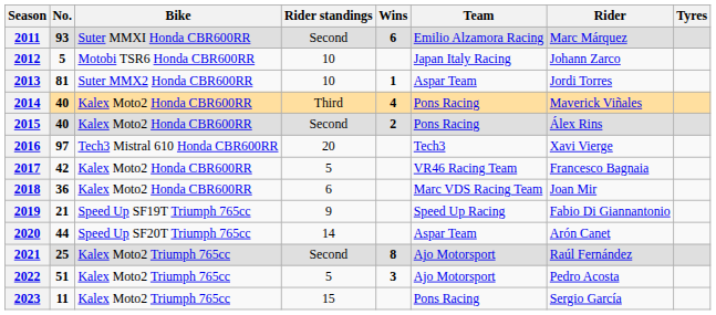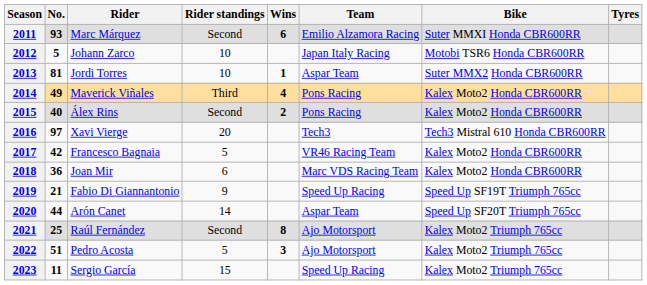 <table class="wikitable" style="font-size:89%;">
 <tr>
 <th>Season</th>
 <th>No.</th>
-<th>Bike</th>
+<th>Rider</th>
 <th>Rider standings</th>
 <th>Wins</th>
 <th>Team</th>
-<th>Rider</th>
+<th>Bike</th>
 <th>Tyres</th>
 </tr>
 <tr>
 <th><a href='#'>2011</a></th>
 <td align="center" style="background:#dfdfdf;"><strong>93</strong></td>
-<td style="background:#dfdfdf;"><a href='#'>Suter</a> MMXI <a href='#'>Honda CBR600RR</a></td>
+<td style="background:#dfdfdf;"> <a href='#'>Marc Márquez</a></td>
 <td align="center" style="background:#dfdfdf;">Second</td>
 <td align="center" style="background:#dfdfdf;"><strong>6</strong></td>
 <td style="background:#dfdfdf;"><a href='#'>Emilio Alzamora Racing</a></td>
-<td style="background:#dfdfdf;"> <a href='#'>Marc Márquez</a></td>
+<td style="background:#dfdfdf;"><a href='#'>Suter</a> MMXI <a href='#'>Honda CBR600RR</a></td>
 <td align="center" style="background:#dfdfdf;"></td>
 </tr>
 <tr>
 <th><a href='#'>2012</a></th>
 <td align="center"><strong>5</strong></td>
-<td><a href='#'>Motobi</a> TSR6 <a href='#'>Honda CBR600RR</a></td>
+<td> <a href='#'>Johann Zarco</a></td>
 <td align="center">10</td>
 <td></td>
 <td><a href='#'>Japan Italy Racing</a></td>
-<td> <a href='#'>Johann Zarco</a></td>
+<td><a href='#'>Motobi</a> TSR6 <a href='#'>Honda CBR600RR</a></td>
 <td align="center"></td>
 </tr>
 <tr>
 <th><a href='#'>2013</a></th>
 <td align="center"><strong>81</strong></td>
-<td><a href='#'>Suter MMX2</a> <a href='#'>Honda CBR600RR</a></td>
+<td> <a href='#'>Jordi Torres</a></td>
 <td align="center">10</td>
 <td align="center"><strong>1</strong></td>
 <td><a href='#'>Aspar Team</a></td>
-<td> <a href='#'>Jordi Torres</a></td>
+<td><a href='#'>Suter MMX2</a> <a href='#'>Honda CBR600RR</a></td>
 <td align="center"></td>
 </tr>
 <tr>
 <th><a href='#'>2014</a></th>
-<td align="center" style="background:#ffdf9f;"><strong>40</strong></td>
-<td style="background:#ffdf9f;"><a href='#'>Kalex</a> Moto2 <a href='#'>Honda CBR600RR</a></td>
+<td align="center" style="background:#ffdf9f;"><strong>49</strong></td>
+<td style="background:#ffdf9f;"> <a href='#'>Maverick Viñales</a></td>
 <td align="center" style="background:#ffdf9f;">Third</td>
 <td align="center" style="background:#ffdf9f;"><strong>4</strong></td>
 <td style="background:#ffdf9f;"><a href='#'>Pons Racing</a></td>
-<td style="background:#ffdf9f;"> <a href='#'>Maverick Viñales</a></td>
+<td style="background:#ffdf9f;"><a href='#'>Kalex</a> Moto2 <a href='#'>Honda CBR600RR</a></td>
 <td align="center" style="background:#ffdf9f;"></td>
 </tr>
 <tr>
 <th><a href='#'>2015</a></th>
 <td align="center" style="background:#dfdfdf;"><strong>40</strong></td>
-<td style="background:#dfdfdf;"><a href='#'>Kalex</a> Moto2 <a href='#'>Honda CBR600RR</a></td>
+<td style="background:#dfdfdf;"> <a href='#'>Álex Rins</a></td>
 <td align="center" style="background:#dfdfdf;">Second</td>
 <td align="center" style="background:#dfdfdf;"><strong>2</strong></td>
 <td style="background:#dfdfdf;"><a href='#'>Pons Racing</a></td>
-<td style="background:#dfdfdf;"> <a href='#'>Álex Rins</a></td>
+<td style="background:#dfdfdf;"><a href='#'>Kalex</a> Moto2 <a href='#'>Honda CBR600RR</a></td>
 <td align="center" style="background:#dfdfdf;"></td>
 </tr>
 <tr>
 <th><a href='#'>2016</a></th>
 <td align="center"><strong>97</strong></td>
-<td><a href='#'>Tech3</a> Mistral 610 <a href='#'>Honda CBR600RR</a></td>
+<td> <a href='#'>Xavi Vierge</a></td>
 <td align="center">20</td>
 <td></td>
 <td><a href='#'>Tech3</a></td>
-<td> <a href='#'>Xavi Vierge</a></td>
+<td><a href='#'>Tech3</a> Mistral 610 <a href='#'>Honda CBR600RR</a></td>
 <td align="center"></td>
 </tr>
 <tr>
 <th><a href='#'>2017</a></th>
 <td align="center"><strong>42</strong></td>
-<td><a href='#'>Kalex</a> Moto2 <a href='#'>Honda CBR600RR</a></td>
+<td> <a href='#'>Francesco Bagnaia</a></td>
 <td align="center">5</td>
 <td></td>
 <td><a href='#'>VR46 Racing Team</a></td>
-<td> <a href='#'>Francesco Bagnaia</a></td>
+<td><a href='#'>Kalex</a> Moto2 <a href='#'>Honda CBR600RR</a></td>
 <td align="center"></td>
 </tr>
 <tr>
 <th><a href='#'>2018</a></th>
 <td align="center"><strong>36</strong></td>
-<td><a href='#'>Kalex</a> Moto2 <a href='#'>Honda CBR600RR</a></td>
+<td> <a href='#'>Joan Mir</a></td>
 <td align="center">6</td>
 <td></td>
 <td><a href='#'>Marc VDS Racing Team</a></td>
-<td> <a href='#'>Joan Mir</a></td>
+<td><a href='#'>Kalex</a> Moto2 <a href='#'>Honda CBR600RR</a></td>
 <td align="center"></td>
 </tr>
 <tr>
 <th><a href='#'>2019</a></th>
 <td align="center"><strong>21</strong></td>
-<td><a href='#'>Speed Up</a> SF19T <a href='#'>Triumph 765cc</a></td>
+<td> <a href='#'>Fabio Di Giannantonio</a></td>
 <td align="center">9</td>
 <td></td>
 <td><a href='#'>Speed Up Racing</a></td>
-<td> <a href='#'>Fabio Di Giannantonio</a></td>
+<td><a href='#'>Speed Up</a> SF19T <a href='#'>Triumph 765cc</a></td>
 <td align="center"></td>
 </tr>
 <tr>
 <th><a href='#'>2020</a></th>
 <td align="center"><strong>44</strong></td>
-<td><a href='#'>Speed Up</a> SF20T <a href='#'>Triumph 765cc</a></td>
+<td> <a href='#'>Arón Canet</a></td>
 <td align="center">14</td>
 <td></td>
 <td><a href='#'>Aspar Team</a></td>
-<td> <a href='#'>Arón Canet</a></td>
+<td><a href='#'>Speed Up</a> SF20T <a href='#'>Triumph 765cc</a></td>
 <td align="center"></td>
 </tr>
 <tr>
 <th><a href='#'>2021</a></th>
 <td align="center" style="background:#dfdfdf;"><strong>25</strong></td>
-<td style="background:#dfdfdf;"><a href='#'>Kalex</a> Moto2 <a href='#'>Triumph 765cc</a></td>
+<td style="background:#dfdfdf;"> <a href='#'>Raúl Fernández</a></td>
 <td align="center" style="background:#dfdfdf;">Second</td>
 <td align="center" style="background:#dfdfdf;"><strong>8</strong></td>
 <td style="background:#dfdfdf;"><a href='#'>Ajo Motorsport</a></td>
-<td style="background:#dfdfdf;"> <a href='#'>Raúl Fernández</a></td>
+<td style="background:#dfdfdf;"><a href='#'>Kalex</a> Moto2 <a href='#'>Triumph 765cc</a></td>
 <td align="center" style="background:#dfdfdf;"></td>
 </tr>
 <tr>
 <th><a href='#'>2022</a></th>
 <td align="center"><strong>51</strong></td>
-<td><a href='#'>Kalex</a> Moto2 <a href='#'>Triumph 765cc</a></td>
+<td> <a href='#'>Pedro Acosta</a></td>
 <td align="center">5</td>
 <td align="center"><strong>3</strong></td>
 <td><a href='#'>Ajo Motorsport</a></td>
-<td> <a href='#'>Pedro Acosta</a></td>
+<td><a href='#'>Kalex</a> Moto2 <a href='#'>Triumph 765cc</a></td>
 <td align="center"></td>
 </tr>
 <tr>
 <th><a href='#'>2023</a></th>
 <td align="center"><strong>11</strong></td>
-<td><a href='#'>Kalex</a> Moto2 <a href='#'>Triumph 765cc</a></td>
+<td> <a href='#'>Sergio García</a></td>
 <td align="center">15</td>
 <td></td>
-<td><a href='#'>Pons Racing</a></td>
-<td> <a href='#'>Sergio García</a></td>
+<td><a href='#'>Speed Up Racing</a></td>
+<td><a href='#'>Kalex</a> Moto2 <a href='#'>Triumph 765cc</a></td>
 <td align="center"></td>
 </tr>
 </table>
